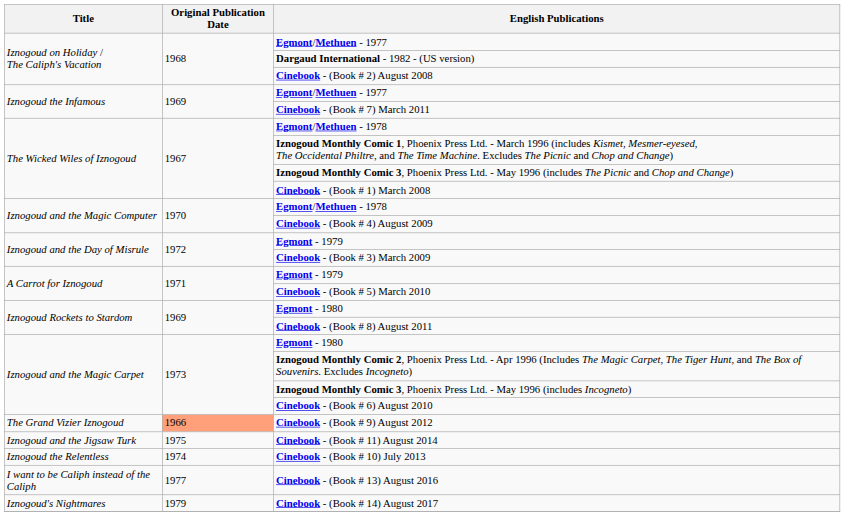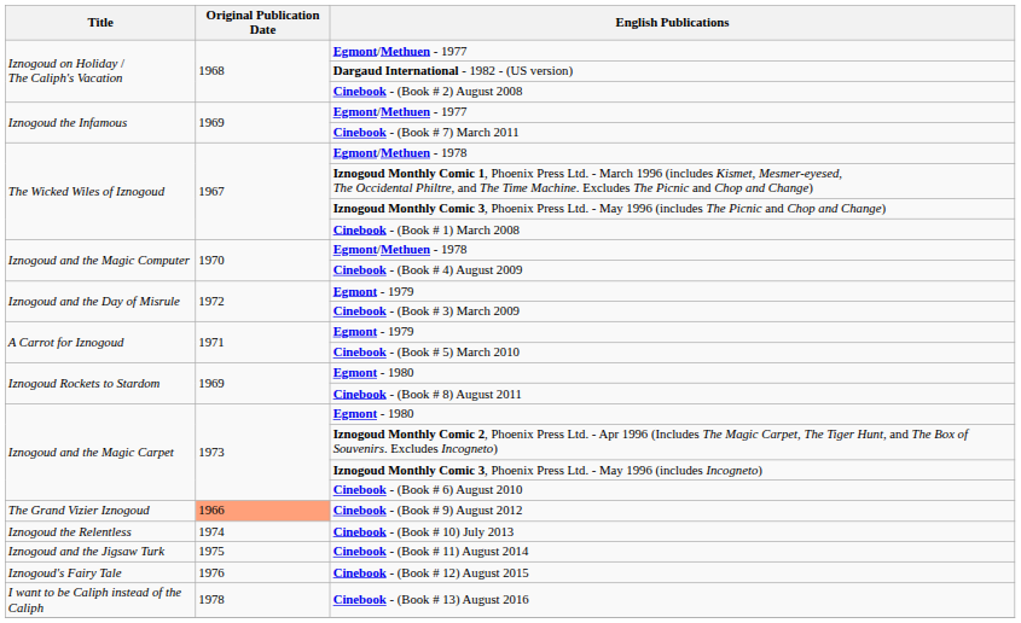 <table class="wikitable">
 <tr>
 <th scope="col">Title</th>
 <th scope="col">Original Publication Date</th>
 <th scope="col">English Publications</th>
 </tr>
 <tr>
 <td rowspan="3"><em>Iznogoud on Holiday</em> /<br> <em>The Caliph's Vacation</em> <br></td>
 <td rowspan="3">1968</td>
 <td><strong><a href='#'>Egmont</a></strong>/<strong><a href='#'>Methuen</a></strong> - 1977</td>
 </tr>
 <tr>
 <td><strong>Dargaud International</strong> - 1982 - (US version)</td>
 </tr>
 <tr>
 <td><strong><a href='#'>Cinebook</a></strong> - (Book # 2) August 2008 <small></small></td>
 </tr>
 <tr>
 <td rowspan="2"><em>Iznogoud the Infamous</em></td>
 <td rowspan="2">1969</td>
 <td><strong><a href='#'>Egmont</a></strong>/<strong><a href='#'>Methuen</a></strong> - 1977</td>
 </tr>
 <tr>
 <td><strong><a href='#'>Cinebook</a></strong> - (Book # 7) March 2011 <small>  </small></td>
 </tr>
 <tr>
 <td rowspan="4"><em>The Wicked Wiles of Iznogoud</em></td>
 <td rowspan="4">1967</td>
 <td><strong><a href='#'>Egmont</a></strong>/<strong><a href='#'>Methuen</a></strong> - 1978</td>
 </tr>
 <tr>
 <td><strong>Iznogoud Monthly Comic 1</strong>, Phoenix Press Ltd. - March 1996 (includes <em>Kismet</em>, <em>Mesmer-eyesed</em>,<br> <em>The Occidental Philtre</em>, and <em>The Time Machine</em>. Excludes <em>The Picnic</em> and <em>Chop and Change</em>)<br></td>
 </tr>
 <tr>
 <td><strong>Iznogoud Monthly Comic 3</strong>, Phoenix Press Ltd. - May 1996 (includes <em>The Picnic</em> and <em>Chop and Change</em>)</td>
 </tr>
 <tr>
 <td><strong><a href='#'>Cinebook</a></strong> - (Book # 1) March 2008 <small> </small></td>
 </tr>
 <tr>
 <td rowspan="2"><em>Iznogoud and the Magic Computer</em></td>
 <td rowspan="2">1970</td>
 <td><strong><a href='#'>Egmont</a></strong>/<strong><a href='#'>Methuen</a></strong> - 1978</td>
 </tr>
 <tr>
 <td><strong><a href='#'>Cinebook</a></strong> - (Book # 4) August 2009 <small> </small></td>
 </tr>
 <tr>
 <td rowspan="2"><em>Iznogoud and the Day of Misrule</em></td>
 <td rowspan="2">1972</td>
 <td><strong><a href='#'>Egmont</a></strong> - 1979</td>
 </tr>
 <tr>
 <td><strong><a href='#'>Cinebook</a></strong> - (Book # 3) March 2009 <small> </small></td>
 </tr>
 <tr>
 <td rowspan="2"><em>A Carrot for Iznogoud</em></td>
 <td rowspan="2">1971</td>
 <td><strong><a href='#'>Egmont</a></strong> - 1979</td>
 </tr>
 <tr>
 <td><strong><a href='#'>Cinebook</a></strong> - (Book # 5) March 2010 <small> </small></td>
 </tr>
 <tr>
 <td rowspan="2"><em>Iznogoud Rockets to Stardom</em></td>
 <td rowspan="2">1969</td>
 <td><strong><a href='#'>Egmont</a></strong> - 1980</td>
 </tr>
 <tr>
 <td><strong><a href='#'>Cinebook</a></strong> - (Book # 8) August 2011 <small> </small></td>
 </tr>
 <tr>
 <td rowspan="4"><em>Iznogoud and the Magic Carpet</em></td>
 <td rowspan="4">1973</td>
 <td><strong><a href='#'>Egmont</a></strong> - 1980</td>
 </tr>
 <tr>
 <td><strong>Iznogoud Monthly Comic 2</strong>, Phoenix Press Ltd. - Apr 1996 (Includes <em>The Magic Carpet</em>, <em>The Tiger Hunt</em>, and <em>The Box of Souvenirs</em>. Excludes <em>Incogneto</em>)</td>
 </tr>
 <tr>
 <td><strong>Iznogoud Monthly Comic 3</strong>, Phoenix Press Ltd. - May 1996 (includes <em>Incogneto</em>)</td>
 </tr>
 <tr>
 <td><strong><a href='#'>Cinebook</a></strong> - (Book # 6) August 2010 <small> </small></td>
 </tr>
 <tr>
 <td rowspan="1"><em>The Grand Vizier Iznogoud</em></td>
 <td rowspan="1" style="background: lightsalmon;">1966</td>
 <td><strong><a href='#'>Cinebook</a></strong> - (Book # 9) August 2012 <small> </small></td>
 </tr>
 <tr>
+<td rowspan="1"><em>Iznogoud the Relentless</em></td>
+<td rowspan="1">1974</td>
+<td><strong><a href='#'>Cinebook</a></strong> - (Book # 10) July 2013 <small> </small></td>
+</tr>
+<tr>
 <td rowspan="1"><em>Iznogoud and the Jigsaw Turk</em></td>
 <td rowspan="1">1975</td>
 <td><strong><a href='#'>Cinebook</a></strong> - (Book # 11) August 2014</td>
 </tr>
 <tr>
-<td rowspan="1"><em>Iznogoud the Relentless</em></td>
-<td rowspan="1">1974</td>
-<td><strong><a href='#'>Cinebook</a></strong> - (Book # 10) July 2013 <small> </small></td>
+<td rowspan="1"><em>Iznogoud's Fairy Tale</em></td>
+<td rowspan="1">1976</td>
+<td><strong><a href='#'>Cinebook</a></strong> - (Book # 12) August 2015</td>
 </tr>
 <tr>
 <td rowspan="1"><em>I want to be Caliph instead of the Caliph</em></td>
-<td rowspan="1">1977</td>
+<td rowspan="1">1978</td>
 <td><strong><a href='#'>Cinebook</a></strong> - (Book # 13) August 2016</td>
-</tr>
-<tr>
-<td rowspan="1"><em>Iznogoud's Nightmares</em></td>
-<td rowspan="1">1979</td>
-<td><strong><a href='#'>Cinebook</a></strong> - (Book # 14) August 2017</td>
 </tr>
 <tr>
 </tr>
 </table>
